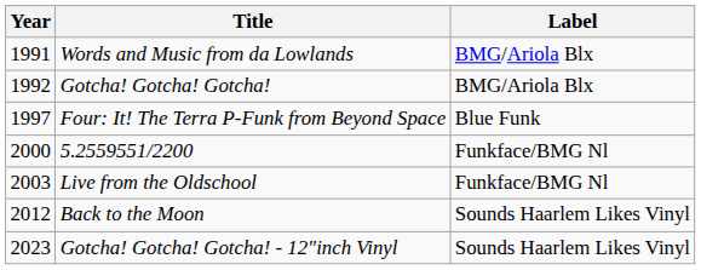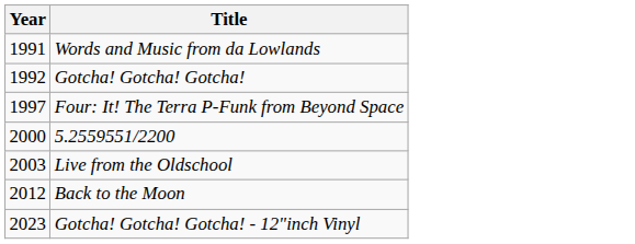 <table class="wikitable">
 <tr>
 <th>Year</th>
 <th>Title</th>
-<th>Label</th>
 </tr>
 <tr>
 <td>1991</td>
 <td><em>Words and Music from da Lowlands</em></td>
-<td><a href='#'>BMG</a>/<a href='#'>Ariola</a> Blx</td>
 </tr>
 <tr>
 <td>1992</td>
 <td><em>Gotcha! Gotcha! Gotcha!</em></td>
-<td>BMG/Ariola Blx</td>
 </tr>
 <tr>
 <td>1997</td>
 <td><em>Four: It! The Terra P-Funk from Beyond Space</em></td>
-<td>Blue Funk</td>
 </tr>
 <tr>
 <td>2000</td>
 <td><em>5.2559551/2200</em></td>
-<td>Funkface/BMG Nl</td>
 </tr>
 <tr>
 <td>2003</td>
 <td><em>Live from the Oldschool</em></td>
-<td>Funkface/BMG Nl</td>
 </tr>
 <tr>
 <td>2012</td>
 <td><em>Back to the Moon</em></td>
-<td>Sounds Haarlem Likes Vinyl</td>
 </tr>
 <tr>
 <td>2023</td>
 <td><em>Gotcha! Gotcha! Gotcha! - 12"inch Vinyl</em></td>
-<td>Sounds Haarlem Likes Vinyl</td>
 </tr>
 </table>
